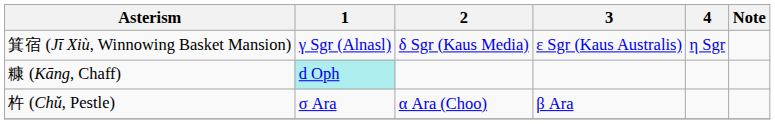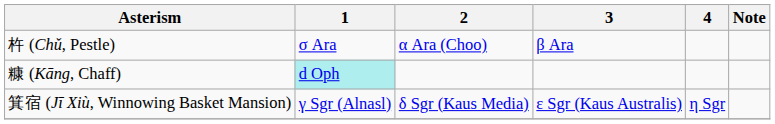 <table class = "wikitable">
 <tr>
 <th>Asterism</th>
 <th>1</th>
 <th>2</th>
 <th>3</th>
 <th>4</th>
 <th>Note</th>
 </tr>
 <tr>
-<td>箕宿 (<em>Jī Xiù</em>, Winnowing Basket Mansion)</td>
-<td><a href='#'>γ Sgr (Alnasl)</a></td>
-<td><a href='#'>δ Sgr (Kaus Media)</a></td>
-<td><a href='#'>ε Sgr (Kaus Australis)</a></td>
-<td><a href='#'>η Sgr</a></td>
+<td>杵 (<em>Chǔ</em>, Pestle)</td>
+<td><a href='#'>σ Ara</a></td>
+<td><a href='#'>α Ara (Choo)</a></td>
+<td><a href='#'>β Ara</a></td>
+<td></td>
 <td></td>
 </tr>
 <tr>
 <td>糠 (<em>Kāng</em>, Chaff)</td>
 <td style="background: paleturquoise;"><a href='#'>d Oph</a></td>
 <td></td>
 <td></td>
 <td></td>
 <td></td>
 </tr>
 <tr>
-<td>杵 (<em>Chǔ</em>, Pestle)</td>
-<td><a href='#'>σ Ara</a></td>
-<td><a href='#'>α Ara (Choo)</a></td>
-<td><a href='#'>β Ara</a></td>
-<td></td>
+<td>箕宿 (<em>Jī Xiù</em>, Winnowing Basket Mansion)</td>
+<td><a href='#'>γ Sgr (Alnasl)</a></td>
+<td><a href='#'>δ Sgr (Kaus Media)</a></td>
+<td><a href='#'>ε Sgr (Kaus Australis)</a></td>
+<td><a href='#'>η Sgr</a></td>
 <td></td>
 </tr>
 <tr>
 </tr>
 </table>
